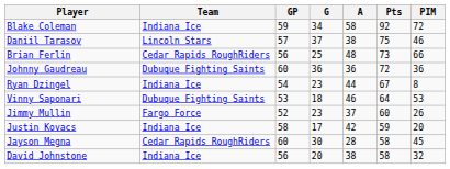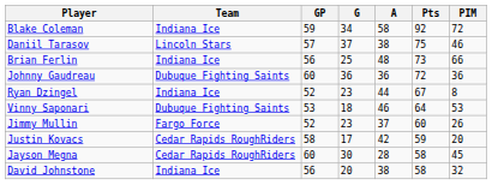 <table class="wikitable">
 <tr>
 <th bgcolor="#DDDDFF" width="30%">Player</th>
 <th bgcolor="#DDDDFF" width="30%">Team</th>
 <th bgcolor="#DDDDFF" width="7.5%">GP</th>
 <th bgcolor="#DDDDFF" width="7.5%">G</th>
 <th bgcolor="#DDDDFF" width="7.5%">A</th>
 <th bgcolor="#DDDDFF" width="7.5%">Pts</th>
 <th bgcolor="#DDDDFF" width="7.5%">PIM</th>
 </tr>
 <tr>
 <td><a href='#'>Blake Coleman</a></td>
 <td><a href='#'>Indiana Ice</a></td>
 <td>59</td>
 <td>34</td>
 <td>58</td>
 <td>92</td>
 <td>72</td>
 </tr>
 <tr>
 <td><a href='#'>Daniil Tarasov</a></td>
 <td><a href='#'>Lincoln Stars</a></td>
 <td>57</td>
 <td>37</td>
 <td>38</td>
 <td>75</td>
 <td>46</td>
 </tr>
 <tr>
 <td><a href='#'>Brian Ferlin</a></td>
-<td><a href='#'>Cedar Rapids RoughRiders</a></td>
+<td><a href='#'>Indiana Ice</a></td>
 <td>56</td>
 <td>25</td>
 <td>48</td>
 <td>73</td>
 <td>66</td>
 </tr>
 <tr>
 <td><a href='#'>Johnny Gaudreau</a></td>
 <td><a href='#'>Dubuque Fighting Saints</a></td>
 <td>60</td>
 <td>36</td>
 <td>36</td>
 <td>72</td>
 <td>36</td>
 </tr>
 <tr>
 <td><a href='#'>Ryan Dzingel</a></td>
 <td><a href='#'>Indiana Ice</a></td>
-<td>54</td>
+<td>52</td>
 <td>23</td>
 <td>44</td>
 <td>67</td>
 <td>8</td>
 </tr>
 <tr>
 <td><a href='#'>Vinny Saponari</a></td>
 <td><a href='#'>Dubuque Fighting Saints</a></td>
 <td>53</td>
 <td>18</td>
 <td>46</td>
 <td>64</td>
 <td>53</td>
 </tr>
 <tr>
 <td><a href='#'>Jimmy Mullin</a></td>
 <td><a href='#'>Fargo Force</a></td>
 <td>52</td>
 <td>23</td>
 <td>37</td>
 <td>60</td>
 <td>26</td>
 </tr>
 <tr>
 <td><a href='#'>Justin Kovacs</a></td>
-<td><a href='#'>Indiana Ice</a></td>
+<td><a href='#'>Cedar Rapids RoughRiders</a></td>
 <td>58</td>
 <td>17</td>
 <td>42</td>
 <td>59</td>
 <td>20</td>
 </tr>
 <tr>
 <td><a href='#'>Jayson Megna</a></td>
 <td><a href='#'>Cedar Rapids RoughRiders</a></td>
 <td>60</td>
 <td>30</td>
 <td>28</td>
 <td>58</td>
 <td>45</td>
 </tr>
 <tr>
 <td><a href='#'>David Johnstone</a></td>
 <td><a href='#'>Indiana Ice</a></td>
 <td>56</td>
 <td>20</td>
 <td>38</td>
 <td>58</td>
 <td>32</td>
 </tr>
 </table>
